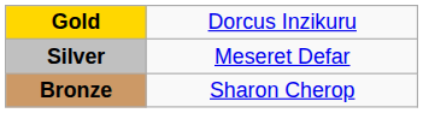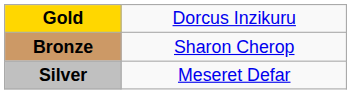 <table class="wikitable" style="text-align:center; " width="35%">
 <tr>
 <td bgcolor="gold"><strong>Gold</strong></td>
 <td><a href='#'>Dorcus Inzikuru</a><br>  <small><em></em></small></td>
 </tr>
 <tr>
+<td bgcolor="CC9966"><strong>Bronze</strong></td>
+<td><a href='#'>Sharon Cherop</a><br>  <small><em></em></small></td>
+</tr>
+<tr>
 <td bgcolor="silver"><strong>Silver</strong></td>
 <td><a href='#'>Meseret Defar</a><br>  <small><em></em></small></td>
 </tr>
-<tr>
-<td bgcolor="CC9966"><strong>Bronze</strong></td>
-<td><a href='#'>Sharon Cherop</a><br>  <small><em></em></small></td>
-</tr>
 </table>
